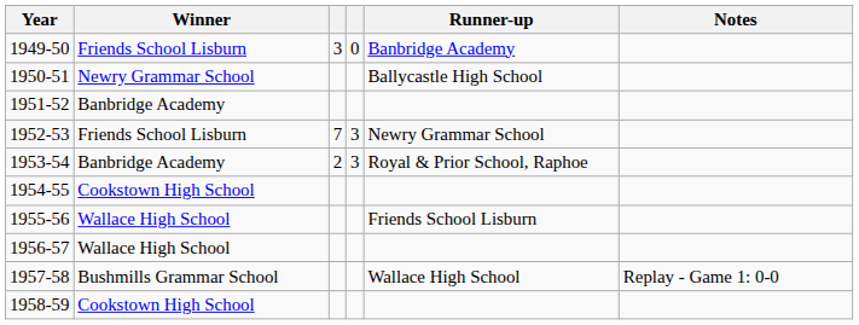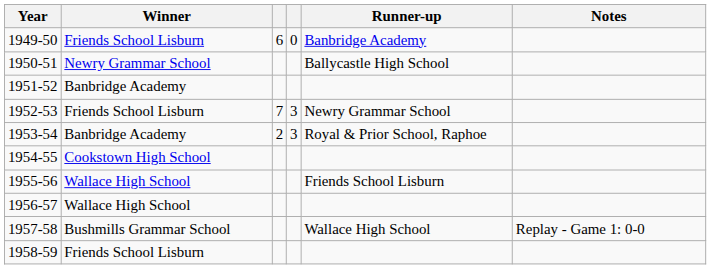 <table class="wikitable">
 <tr>
 <th>Year</th>
 <th>Winner</th>
 <th></th>
 <th></th>
 <th>Runner-up</th>
 <th width="200">Notes</th>
 </tr>
 <tr>
 <td align="center">1949-50</td>
 <td width="220"><a href='#'>Friends School Lisburn</a></td>
-<td align="center">3</td>
+<td align="center">6</td>
 <td align="center">0</td>
 <td width="220"><a href='#'>Banbridge Academy</a></td>
 <td></td>
 </tr>
 <tr>
 <td align="center">1950-51</td>
 <td><a href='#'>Newry Grammar School</a></td>
 <td></td>
 <td></td>
 <td>Ballycastle High School</td>
 <td></td>
 </tr>
 <tr>
 <td align="center">1951-52</td>
 <td>Banbridge Academy</td>
 <td></td>
 <td></td>
 <td></td>
 <td></td>
 </tr>
 <tr>
 <td align="center">1952-53</td>
 <td>Friends School Lisburn</td>
 <td align="center">7</td>
 <td align="center">3</td>
 <td>Newry Grammar School</td>
 <td></td>
 </tr>
 <tr>
 <td align="center">1953-54</td>
 <td>Banbridge Academy</td>
 <td align="center">2</td>
 <td align="center">3</td>
 <td>Royal & Prior School, Raphoe</td>
 <td></td>
 </tr>
 <tr>
 <td align="center">1954-55</td>
 <td><a href='#'>Cookstown High School</a></td>
 <td></td>
 <td></td>
 <td></td>
 <td></td>
 </tr>
 <tr>
 <td align="center">1955-56</td>
 <td><a href='#'>Wallace High School</a></td>
 <td></td>
 <td></td>
 <td>Friends School Lisburn</td>
 <td></td>
 </tr>
 <tr>
 <td align="center">1956-57</td>
 <td>Wallace High School</td>
 <td></td>
 <td></td>
 <td></td>
 <td></td>
 </tr>
 <tr>
 <td align="center">1957-58</td>
 <td>Bushmills Grammar School</td>
 <td></td>
 <td></td>
 <td>Wallace High School</td>
 <td>Replay - Game 1: 0-0</td>
 </tr>
 <tr>
 <td align="center">1958-59</td>
-<td><a href='#'>Cookstown High School</a></td>
+<td>Friends School Lisburn</td>
 <td></td>
 <td></td>
 <td></td>
 <td></td>
 </tr>
 </table>
